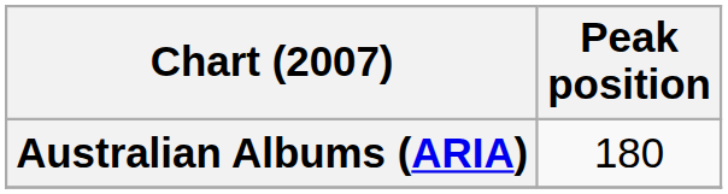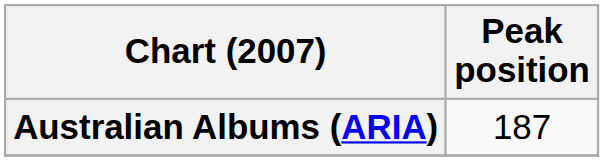 <table class="wikitable sortable plainrowheaders" style="text-align:center">
 <tr>
 <th scope="col">Chart (2007)</th>
 <th scope="col">Peak<br> position</th>
 </tr>
 <tr>
 <th scope="row">Australian Albums (<a href='#'>ARIA</a>)</th>
-<td>180</td>
+<td>187</td>
 </tr>
 <tr>
 </tr>
 <tr>
 </tr>
 <tr>
 </tr>
 <tr>
 </tr>
 <tr>
 </tr>
 <tr>
 </tr>
 </table>
